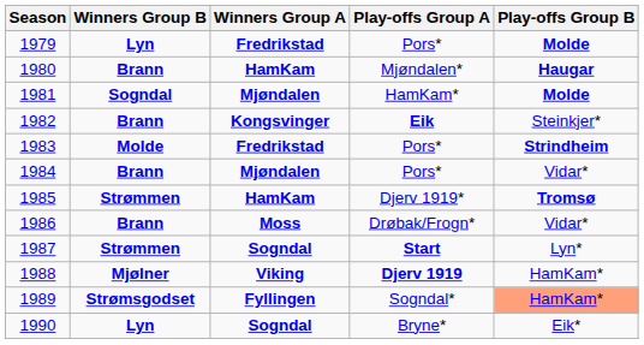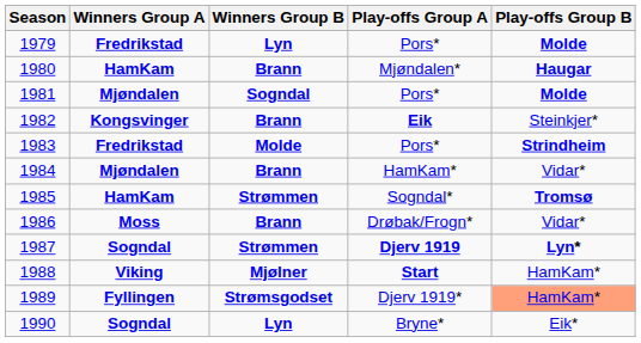 <table class="wikitable sortable" style="text-align:center;">
 <tr>
 <th>Season</th>
+<th>Winners Group A</th>
 <th>Winners Group B</th>
-<th>Winners Group A</th>
 <th>Play-offs Group A</th>
 <th>Play-offs Group B</th>
 </tr>
 <tr>
 <td><a href='#'>1979</a></td>
+<td><strong><a href='#'>Fredrikstad</a></strong></td>
 <td><strong><a href='#'>Lyn</a></strong></td>
-<td><strong><a href='#'>Fredrikstad</a></strong></td>
 <td><a href='#'>Pors</a>*</td>
 <td><strong><a href='#'>Molde</a></strong></td>
 </tr>
 <tr>
 <td><a href='#'>1980</a></td>
+<td><strong><a href='#'>HamKam</a></strong></td>
 <td><strong><a href='#'>Brann</a></strong></td>
-<td><strong><a href='#'>HamKam</a></strong></td>
 <td><a href='#'>Mjøndalen</a>*</td>
 <td><strong><a href='#'>Haugar</a></strong></td>
 </tr>
 <tr>
 <td><a href='#'>1981</a></td>
+<td><strong><a href='#'>Mjøndalen</a></strong></td>
 <td><strong><a href='#'>Sogndal</a></strong></td>
-<td><strong><a href='#'>Mjøndalen</a></strong></td>
-<td><a href='#'>HamKam</a>*</td>
+<td><a href='#'>Pors</a>*</td>
 <td><strong><a href='#'>Molde</a></strong></td>
 </tr>
 <tr>
 <td><a href='#'>1982</a></td>
+<td><strong><a href='#'>Kongsvinger</a></strong></td>
 <td><strong><a href='#'>Brann</a></strong></td>
-<td><strong><a href='#'>Kongsvinger</a></strong></td>
 <td><strong><a href='#'>Eik</a></strong></td>
 <td><a href='#'>Steinkjer</a>*</td>
 </tr>
 <tr>
 <td><a href='#'>1983</a></td>
+<td><strong><a href='#'>Fredrikstad</a></strong></td>
 <td><strong><a href='#'>Molde</a></strong></td>
-<td><strong><a href='#'>Fredrikstad</a></strong></td>
 <td><a href='#'>Pors</a>*</td>
 <td><strong><a href='#'>Strindheim</a></strong></td>
 </tr>
 <tr>
 <td><a href='#'>1984</a></td>
+<td><strong><a href='#'>Mjøndalen</a></strong></td>
 <td><strong><a href='#'>Brann</a></strong></td>
-<td><strong><a href='#'>Mjøndalen</a></strong></td>
-<td><a href='#'>Pors</a>*</td>
+<td><a href='#'>HamKam</a>*</td>
 <td><a href='#'>Vidar</a>*</td>
 </tr>
 <tr>
 <td><a href='#'>1985</a></td>
+<td><strong><a href='#'>HamKam</a></strong></td>
 <td><strong><a href='#'>Strømmen</a></strong></td>
-<td><strong><a href='#'>HamKam</a></strong></td>
-<td><a href='#'>Djerv 1919</a>*</td>
+<td><a href='#'>Sogndal</a>*</td>
 <td><strong><a href='#'>Tromsø</a></strong></td>
 </tr>
 <tr>
 <td><a href='#'>1986</a></td>
+<td><strong><a href='#'>Moss</a></strong></td>
 <td><strong><a href='#'>Brann</a></strong></td>
-<td><strong><a href='#'>Moss</a></strong></td>
 <td><a href='#'>Drøbak/Frogn</a>*</td>
 <td><a href='#'>Vidar</a>*</td>
 </tr>
 <tr>
 <td><a href='#'>1987</a></td>
+<td><strong><a href='#'>Sogndal</a></strong></td>
 <td><strong><a href='#'>Strømmen</a></strong></td>
-<td><strong><a href='#'>Sogndal</a></strong></td>
-<td><strong><a href='#'>Start</a></strong></td>
-<td><a href='#'>Lyn</a>*</td>
+<td><strong><a href='#'>Djerv 1919</a></strong></td>
+<td><strong><a href='#'>Lyn</a>*</strong></td>
 </tr>
 <tr>
 <td><a href='#'>1988</a></td>
+<td><strong><a href='#'>Viking</a></strong></td>
 <td><strong><a href='#'>Mjølner</a></strong></td>
-<td><strong><a href='#'>Viking</a></strong></td>
-<td><strong><a href='#'>Djerv 1919</a></strong></td>
+<td><strong><a href='#'>Start</a></strong></td>
 <td><a href='#'>HamKam</a>*</td>
 </tr>
 <tr>
 <td><a href='#'>1989</a></td>
+<td><strong><a href='#'>Fyllingen</a></strong></td>
 <td><strong><a href='#'>Strømsgodset</a></strong></td>
-<td><strong><a href='#'>Fyllingen</a></strong></td>
-<td><a href='#'>Sogndal</a>*</td>
+<td><a href='#'>Djerv 1919</a>*</td>
 <td style="background: lightsalmon;"><a href='#'>HamKam</a>*</td>
 </tr>
 <tr>
 <td><a href='#'>1990</a></td>
+<td><strong><a href='#'>Sogndal</a></strong></td>
 <td><strong><a href='#'>Lyn</a></strong></td>
-<td><strong><a href='#'>Sogndal</a></strong></td>
 <td><a href='#'>Bryne</a>*</td>
 <td><a href='#'>Eik</a>*</td>
 </tr>
 </table>
